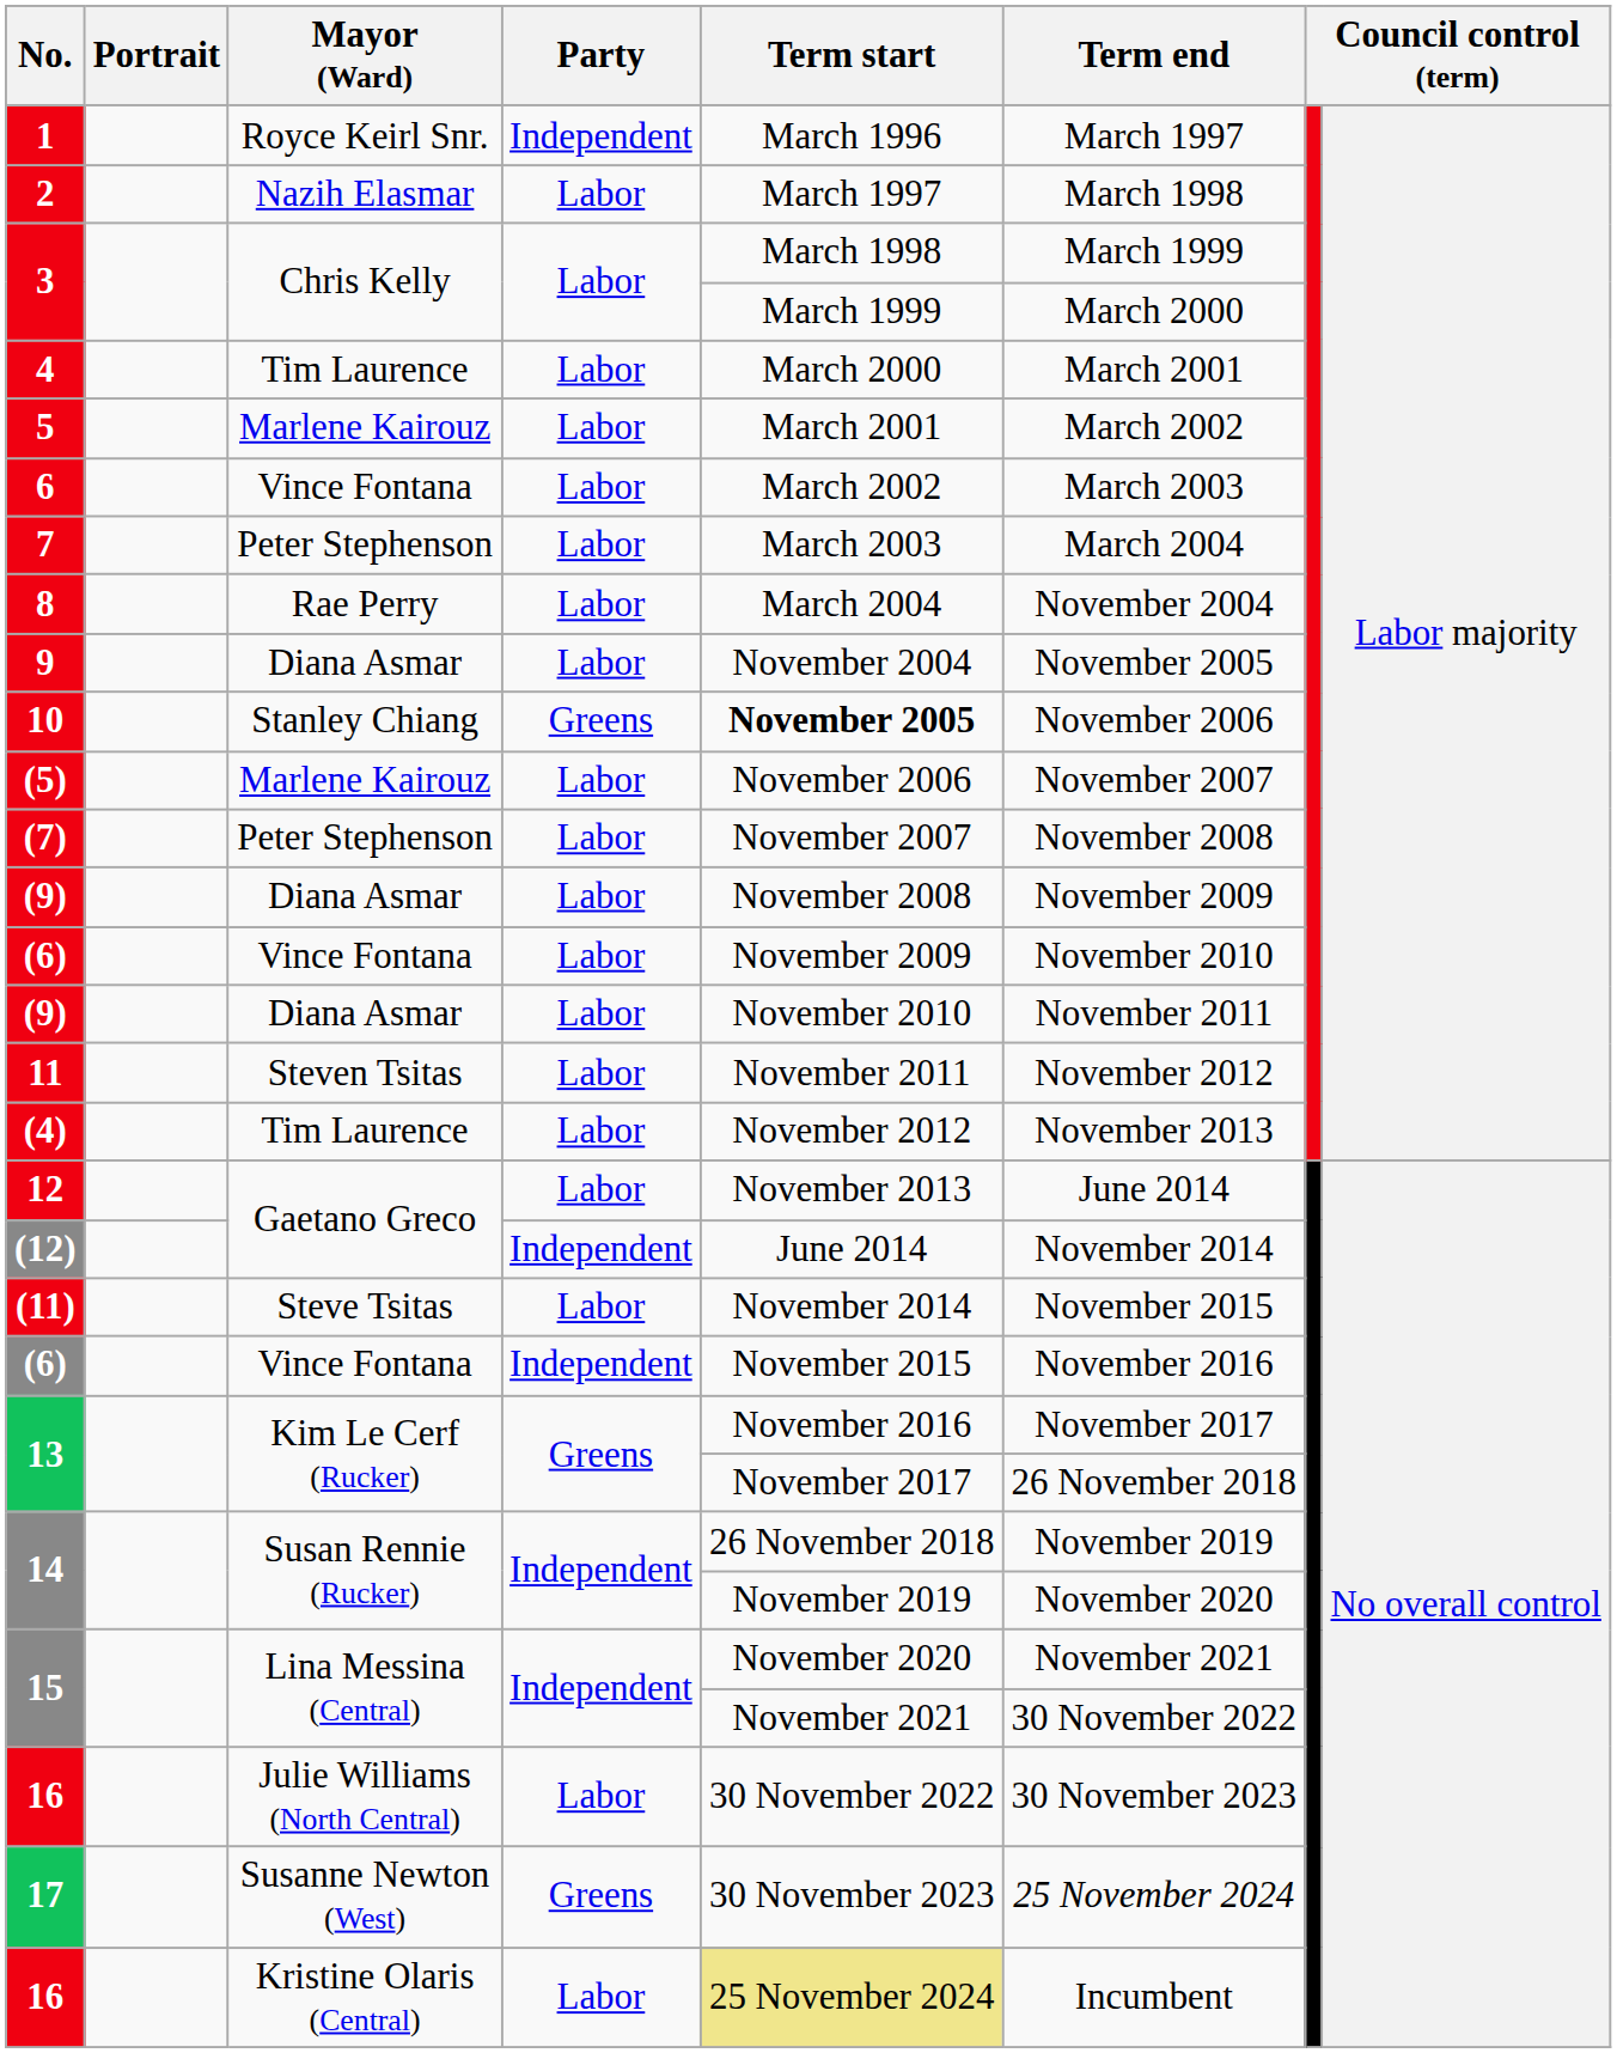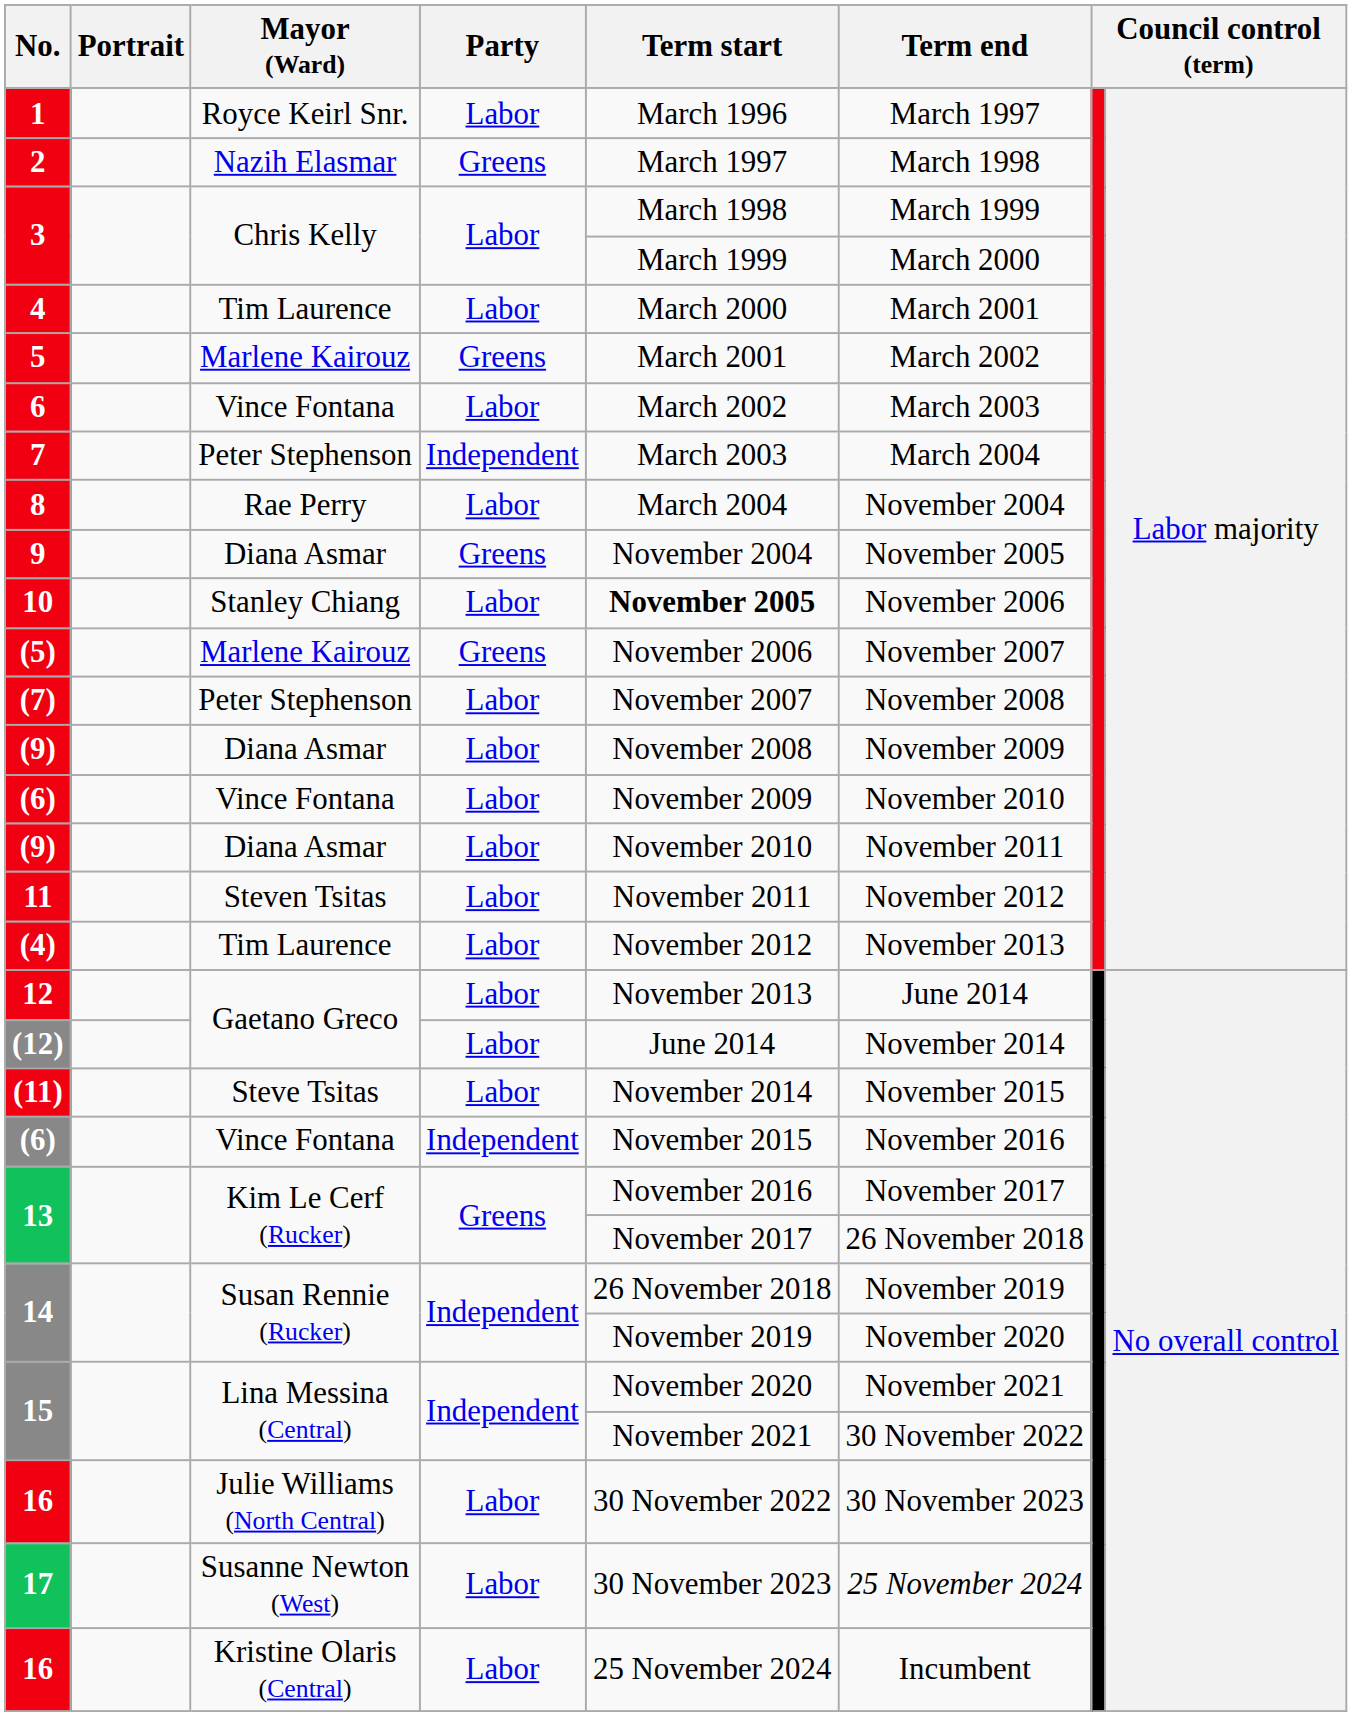 <table class="wikitable">
 <tr>
 <th>No.</th>
 <th>Portrait</th>
 <th>Mayor <br> <small> (Ward) </small></th>
 <th>Party</th>
 <th>Term start</th>
 <th>Term end</th>
 <th colspan="3">Council control <br> <small> (term) </small></th>
 </tr>
 <tr>
 <th style="background:#F00011; color:white">1</th>
 <td align="center"></td>
 <td align="center">Royce Keirl Snr.</td>
-<td align="center"><a href='#'>Independent</a></td>
+<td align="center"><a href='#'>Labor</a></td>
 <td align="center">March 1996</td>
 <td align="center">March 1997</td>
 <td rowspan="18" style="background-color:#F00011; border-bottom:solid 0 gray"></td>
 <th rowspan="18" style="font-weight:normal"><a href='#'>Labor</a> majority <br> <small></small></th>
 </tr>
 <tr>
 <th style="background:#F00011; color:white">2</th>
 <td align="center"></td>
 <td align="center"><a href='#'>Nazih Elasmar</a></td>
-<td align="center"><a href='#'>Labor</a></td>
+<td align="center"><a href='#'>Greens</a></td>
 <td align="center">March 1997</td>
 <td align="center">March 1998</td>
 </tr>
 <tr>
 <th rowspan="2"; style="background:#F00011; color:white">3</th>
 <td rowspan="2"; align="center"></td>
 <td rowspan="2"; align="center">Chris Kelly</td>
 <td rowspan="2"; align="center"><a href='#'>Labor</a></td>
 <td align="center">March 1998</td>
 <td align="center">March 1999</td>
 </tr>
 <tr>
 <td align="center">March 1999</td>
 <td align="center">March 2000</td>
 </tr>
 <tr>
 <th style="background:#F00011; color:white">4</th>
 <td align="center"></td>
 <td align="center">Tim Laurence</td>
 <td align="center"><a href='#'>Labor</a></td>
 <td align="center">March 2000</td>
 <td align="center">March 2001</td>
 </tr>
 <tr>
 <th style="background:#F00011; color:white">5</th>
 <td align="center"></td>
 <td align="center"><a href='#'>Marlene Kairouz</a></td>
-<td align="center"><a href='#'>Labor</a></td>
+<td align="center"><a href='#'>Greens</a></td>
 <td align="center">March 2001</td>
 <td align="center">March 2002</td>
 </tr>
 <tr>
 <th style="background:#F00011; color:white">6</th>
 <td align="center"></td>
 <td align="center">Vince Fontana</td>
 <td align="center"><a href='#'>Labor</a></td>
 <td align="center">March 2002</td>
 <td align="center">March 2003</td>
 </tr>
 <tr>
 <th style="background:#F00011; color:white">7</th>
 <td align="center"></td>
 <td align="center">Peter Stephenson</td>
-<td align="center"><a href='#'>Labor</a></td>
+<td align="center"><a href='#'>Independent</a></td>
 <td align="center">March 2003</td>
 <td align="center">March 2004</td>
 </tr>
 <tr>
 <th style="background:#F00011; color:white">8</th>
 <td align="center"></td>
 <td align="center">Rae Perry</td>
 <td align="center"><a href='#'>Labor</a></td>
 <td align="center">March 2004</td>
 <td align="center">November 2004</td>
 </tr>
 <tr>
 <th style="background:#F00011; color:white">9</th>
 <td align="center"></td>
 <td align="center">Diana Asmar</td>
-<td align="center"><a href='#'>Labor</a></td>
+<td align="center"><a href='#'>Greens</a></td>
 <td align="center">November 2004</td>
 <td align="center">November 2005</td>
 </tr>
 <tr>
 <th style="background:#F00011; color:white">10</th>
 <td align="center"></td>
 <td align="center">Stanley Chiang</td>
-<td align="center"><a href='#'>Greens</a></td>
+<td align="center"><a href='#'>Labor</a></td>
 <td align="center"><strong>November 2005</strong></td>
 <td align="center">November 2006</td>
 </tr>
 <tr>
 <th style="background:#F00011; color:white">(5)</th>
 <td align="center"></td>
 <td align="center"><a href='#'>Marlene Kairouz</a></td>
-<td align="center"><a href='#'>Labor</a></td>
+<td align="center"><a href='#'>Greens</a></td>
 <td align="center">November 2006</td>
 <td align="center">November 2007</td>
 </tr>
 <tr>
 <th style="background:#F00011; color:white">(7)</th>
 <td align="center"></td>
 <td align="center">Peter Stephenson</td>
 <td align="center"><a href='#'>Labor</a></td>
 <td align="center">November 2007</td>
 <td align="center">November 2008</td>
 </tr>
 <tr>
 <th style="background:#F00011; color:white">(9)</th>
 <td align="center"></td>
 <td align="center">Diana Asmar</td>
 <td align="center"><a href='#'>Labor</a></td>
 <td align="center">November 2008</td>
 <td align="center">November 2009</td>
 </tr>
 <tr>
 <th style="background:#F00011; color:white">(6)</th>
 <td align="center"></td>
 <td align="center">Vince Fontana</td>
 <td align="center"><a href='#'>Labor</a></td>
 <td align="center">November 2009</td>
 <td align="center">November 2010</td>
 </tr>
 <tr>
 <th style="background:#F00011; color:white">(9)</th>
 <td align="center"></td>
 <td align="center">Diana Asmar</td>
 <td align="center"><a href='#'>Labor</a></td>
 <td align="center">November 2010</td>
 <td align="center">November 2011</td>
 </tr>
 <tr>
 <th style="background:#F00011; color:white">11</th>
 <td align="center"></td>
 <td align="center">Steven Tsitas</td>
 <td align="center"><a href='#'>Labor</a></td>
 <td align="center">November 2011</td>
 <td align="center">November 2012</td>
 </tr>
 <tr>
 <th style="background:#F00011; color:white">(4)</th>
 <td align="center"></td>
 <td align="center">Tim Laurence</td>
 <td align="center"><a href='#'>Labor</a></td>
 <td align="center">November 2012</td>
 <td align="center">November 2013</td>
 </tr>
 <tr>
 <th style="background:#F00011; color:white">12</th>
 <td align="center"></td>
 <td rowspan="2"; align="center">Gaetano Greco</td>
 <td align="center"><a href='#'>Labor</a></td>
 <td align="center">November 2013</td>
 <td align="center">June 2014</td>
 <td rowspan="19" style="background-color:#000000; border-bottom:solid 0 gray"></td>
 <th rowspan="19" style="font-weight:normal"><a href='#'>No overall control</a> <br> <small></small></th>
 </tr>
 <tr>
 <th style="background:#888888; color:white">(12)</th>
 <td align="center"></td>
-<td align="center"><a href='#'>Independent</a></td>
+<td align="center"><a href='#'>Labor</a></td>
 <td align="center">June 2014</td>
 <td align="center">November 2014</td>
 </tr>
 <tr>
 <th style="background:#F00011; color:white">(11)</th>
 <td align="center"></td>
 <td align="center">Steve Tsitas</td>
 <td align="center"><a href='#'>Labor</a></td>
 <td align="center">November 2014</td>
 <td align="center">November 2015</td>
 </tr>
 <tr>
 <th style="background:#888888; color:white">(6)</th>
 <td align="center"></td>
 <td align="center">Vince Fontana</td>
 <td align="center"><a href='#'>Independent</a></td>
 <td align="center">November 2015</td>
 <td align="center">November 2016</td>
 </tr>
 <tr>
 <th rowspan="2"; style="background:#11C25C; color:white">13</th>
 <td rowspan="2"; align="center"></td>
 <td rowspan="2"; align="center">Kim Le Cerf <br> <small> (<a href='#'>Rucker</a>) </small></td>
 <td rowspan="2"; align="center"><a href='#'>Greens</a></td>
 <td align="center">November 2016</td>
 <td align="center">November 2017</td>
 </tr>
 <tr>
 <td align="center">November 2017</td>
 <td align="center">26 November 2018</td>
 </tr>
 <tr>
 <th rowspan="2"; style="background:#888888; color:white">14</th>
 <td rowspan="2"; align="center"></td>
 <td rowspan="2"; align="center">Susan Rennie <br> <small> (<a href='#'>Rucker</a>) </small></td>
 <td rowspan="2"; align="center"><a href='#'>Independent</a></td>
 <td align="center">26 November 2018</td>
 <td align="center">November 2019</td>
 </tr>
 <tr>
 <td align="center">November 2019</td>
 <td align="center">November 2020</td>
 </tr>
 <tr>
 <th rowspan="2"; style="background:#888888; color:white">15</th>
 <td rowspan="2"; align="center"></td>
 <td rowspan="2"; align="center">Lina Messina <br> <small> (<a href='#'>Central</a>) </small></td>
 <td rowspan="2"; align="center"><a href='#'>Independent</a></td>
 <td align="center">November 2020</td>
 <td align="center">November 2021</td>
 </tr>
 <tr>
 <td align="center">November 2021</td>
 <td align="center">30 November 2022</td>
 </tr>
 <tr>
 <th style="background:#F00011; color:white">16</th>
 <td align="center"></td>
 <td align="center">Julie Williams <br> <small> (<a href='#'>North Central</a>) </small></td>
 <td align="center"><a href='#'>Labor</a></td>
 <td align="center">30 November 2022</td>
 <td align="center">30 November 2023</td>
 </tr>
 <tr>
 <th style="background:#11C25C; color:white">17</th>
 <td align="center"></td>
 <td align="center">Susanne Newton <br> <small> (<a href='#'>West</a>) </small></td>
-<td align="center"><a href='#'>Greens</a></td>
+<td align="center"><a href='#'>Labor</a></td>
 <td align="center">30 November 2023</td>
 <td align="center"><em>25 November 2024</em></td>
 </tr>
 <tr>
 <th style="background:#F00011; color:white">16</th>
 <td align="center"></td>
 <td align="center">Kristine Olaris <br> <small> (<a href='#'>Central</a>) </small></td>
 <td align="center"><a href='#'>Labor</a></td>
-<td align="center" style="background: khaki;">25 November 2024</td>
+<td align="center">25 November 2024</td>
 <td align="center">Incumbent</td>
 </tr>
 </table>
